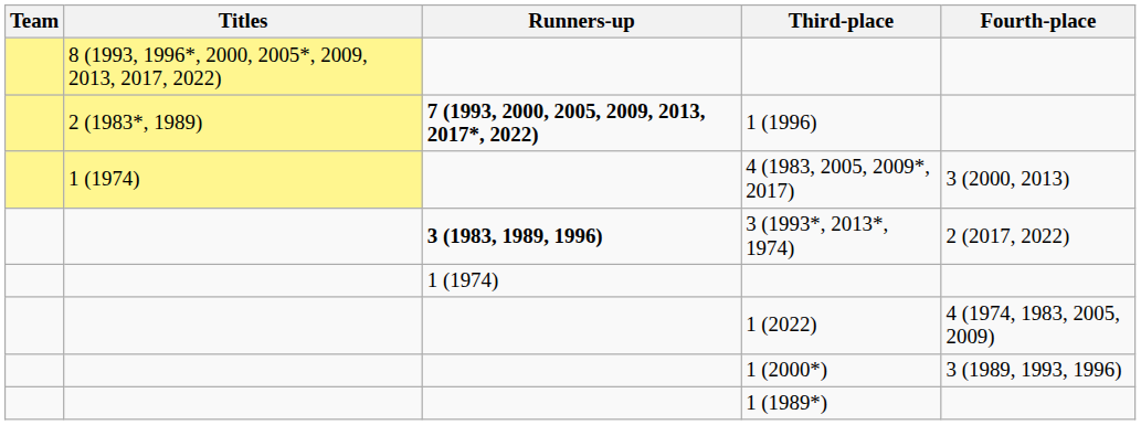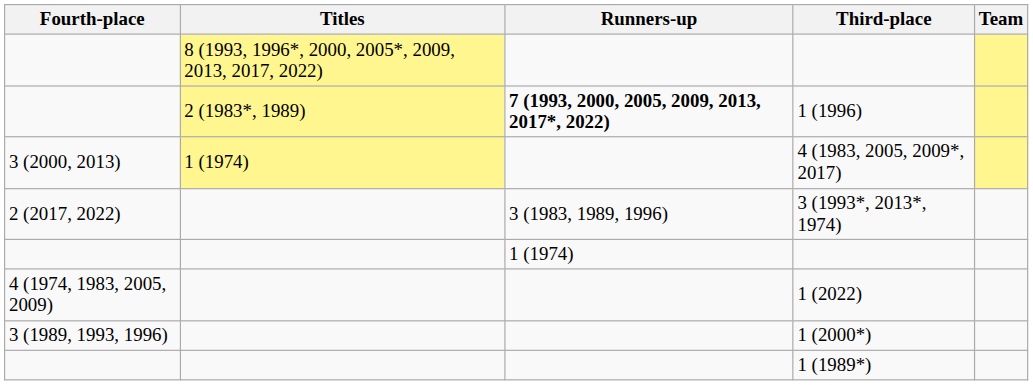 <table class=wikitable>
 <tr>
-<th>Team</th>
+<th>Fourth-place</th>
 <th>Titles</th>
 <th>Runners-up</th>
 <th>Third-place</th>
-<th>Fourth-place</th>
+<th>Team</th>
 </tr>
 <tr>
-<td bgcolor=#FFF68F></td>
+<td></td>
 <td bgcolor="#FFF68F">8 (1993, 1996*, 2000, 2005*, 2009, 2013, 2017, 2022)</td>
 <td></td>
 <td></td>
-<td></td>
+<td bgcolor=#FFF68F></td>
 </tr>
 <tr>
-<td bgcolor=#FFF68F></td>
+<td></td>
 <td bgcolor=#FFF68F>2 (1983*, 1989)</td>
 <td><strong>7 (1993, 2000, 2005, 2009, 2013, 2017*, 2022)</strong></td>
 <td>1 (1996)</td>
-<td></td>
+<td bgcolor=#FFF68F></td>
 </tr>
 <tr>
-<td bgcolor=#FFF68F></td>
+<td>3 (2000, 2013)</td>
 <td bgcolor=#FFF68F>1 (1974)</td>
 <td></td>
 <td>4 (1983, 2005, 2009*, 2017)</td>
-<td>3 (2000, 2013)</td>
+<td bgcolor=#FFF68F></td>
 </tr>
 <tr>
+<td>2 (2017, 2022)</td>
 <td></td>
+<td>3 (1983, 1989, 1996)</td>
+<td>3 (1993*, 2013*, 1974)</td>
 <td></td>
-<td><strong>3 (1983, 1989, 1996)</strong></td>
-<td>3 (1993*, 2013*, 1974)</td>
-<td>2 (2017, 2022)</td>
 </tr>
 <tr>
 <td></td>
 <td></td>
 <td>1 (1974)</td>
 <td></td>
 <td></td>
 </tr>
 <tr>
-<td></td>
+<td>4 (1974, 1983, 2005, 2009)</td>
 <td></td>
 <td></td>
 <td>1 (2022)</td>
-<td>4 (1974, 1983, 2005, 2009)</td>
+<td></td>
 </tr>
 <tr>
-<td></td>
+<td>3 (1989, 1993, 1996)</td>
 <td></td>
 <td></td>
 <td>1 (2000*)</td>
-<td>3 (1989, 1993, 1996)</td>
+<td></td>
 </tr>
 <tr>
 <td></td>
 <td></td>
 <td></td>
 <td>1 (1989*)</td>
 <td></td>
 </tr>
 </table>
